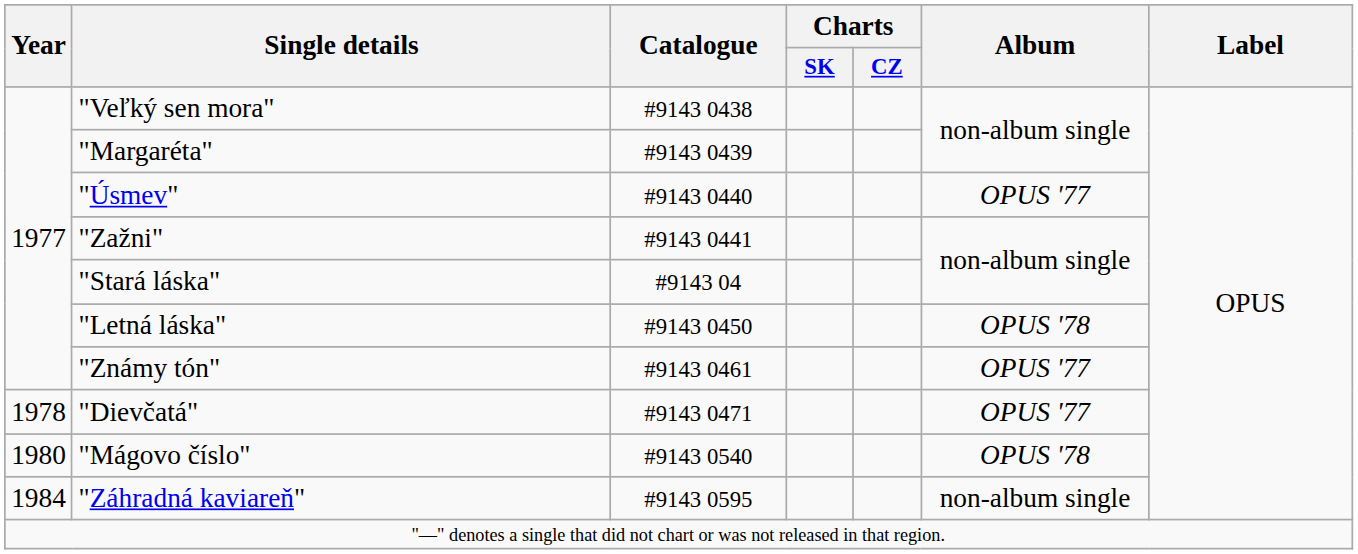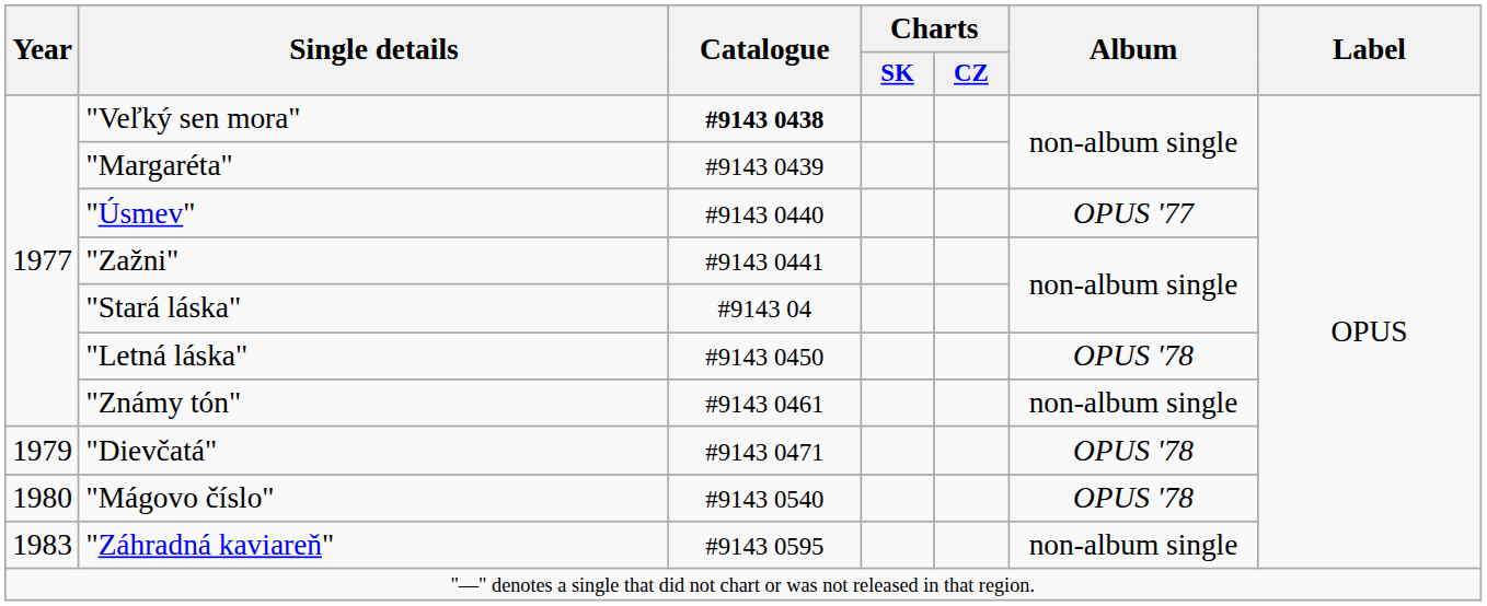 <table class=wikitable style=text-align:center>
 <tr>
 <th rowspan=2 width=5%>Year</th>
 <th rowspan=2 width=40%>Single details</th>
 <th rowspan=2 width=13%>Catalogue</th>
 <th colspan=2 width=10%>Charts</th>
 <th rowspan=2 width=17%>Album</th>
 <th rowspan=2 width=15%>Label</th>
 </tr>
 <tr style=font-size:smaller>
 <th width=5%><a href='#'>SK</a></th>
 <th width=5%><a href='#'>CZ</a></th>
 </tr>
 <tr>
 <td rowspan=7>1977</td>
 <td style=text-align:left>"Veľký sen mora" </td>
-<td><small>#9143 0438</small></td>
+<td><strong><small>#9143 0438</small></strong></td>
 <td></td>
 <td></td>
 <td rowspan=2>non-album single</td>
 <td rowspan=10>OPUS</td>
 </tr>
 <tr>
 <td style=text-align:left>"Margaréta" </td>
 <td><small>#9143 0439</small></td>
 <td></td>
 <td></td>
 </tr>
 <tr>
 <td style=text-align:left>"<a href='#'>Úsmev</a>" </td>
 <td><small>#9143 0440</small></td>
 <td></td>
 <td></td>
 <td><em>OPUS '77</em></td>
 </tr>
 <tr>
 <td style=text-align:left>"Zažni" </td>
 <td><small>#9143 0441</small></td>
 <td></td>
 <td></td>
 <td rowspan=2>non-album single</td>
 </tr>
 <tr>
 <td style=text-align:left>"Stará láska" </td>
 <td><small>#9143 04</small></td>
 <td></td>
 <td></td>
 </tr>
 <tr>
 <td style=text-align:left>"Letná láska" </td>
 <td><small>#9143 0450</small></td>
 <td></td>
 <td></td>
 <td><em>OPUS '78</em></td>
 </tr>
 <tr>
 <td style=text-align:left>"Známy tón" </td>
 <td><small>#9143 0461</small></td>
 <td></td>
 <td></td>
-<td><em>OPUS '77</em></td>
+<td>non-album single</td>
 </tr>
 <tr>
-<td>1978</td>
+<td>1979</td>
 <td style=text-align:left>"Dievčatá" </td>
 <td><small>#9143 0471</small></td>
 <td></td>
 <td></td>
-<td><em>OPUS '77</em></td>
+<td><em>OPUS '78</em></td>
 </tr>
 <tr>
 <td>1980</td>
 <td style=text-align:left>"Mágovo číslo" </td>
 <td><small>#9143 0540</small></td>
 <td></td>
 <td></td>
 <td><em>OPUS '78</em></td>
 </tr>
 <tr>
-<td>1984</td>
+<td>1983</td>
 <td style=text-align:left>"<a href='#'>Záhradná kaviareň</a>" </td>
 <td><small>#9143 0595</small></td>
 <td></td>
 <td></td>
 <td>non-album single</td>
 </tr>
 <tr>
 <td colspan=7 style=font-size:8pt width=100%>"—" denotes a single that did not chart or was not released in that region.</td>
 </tr>
 </table>
